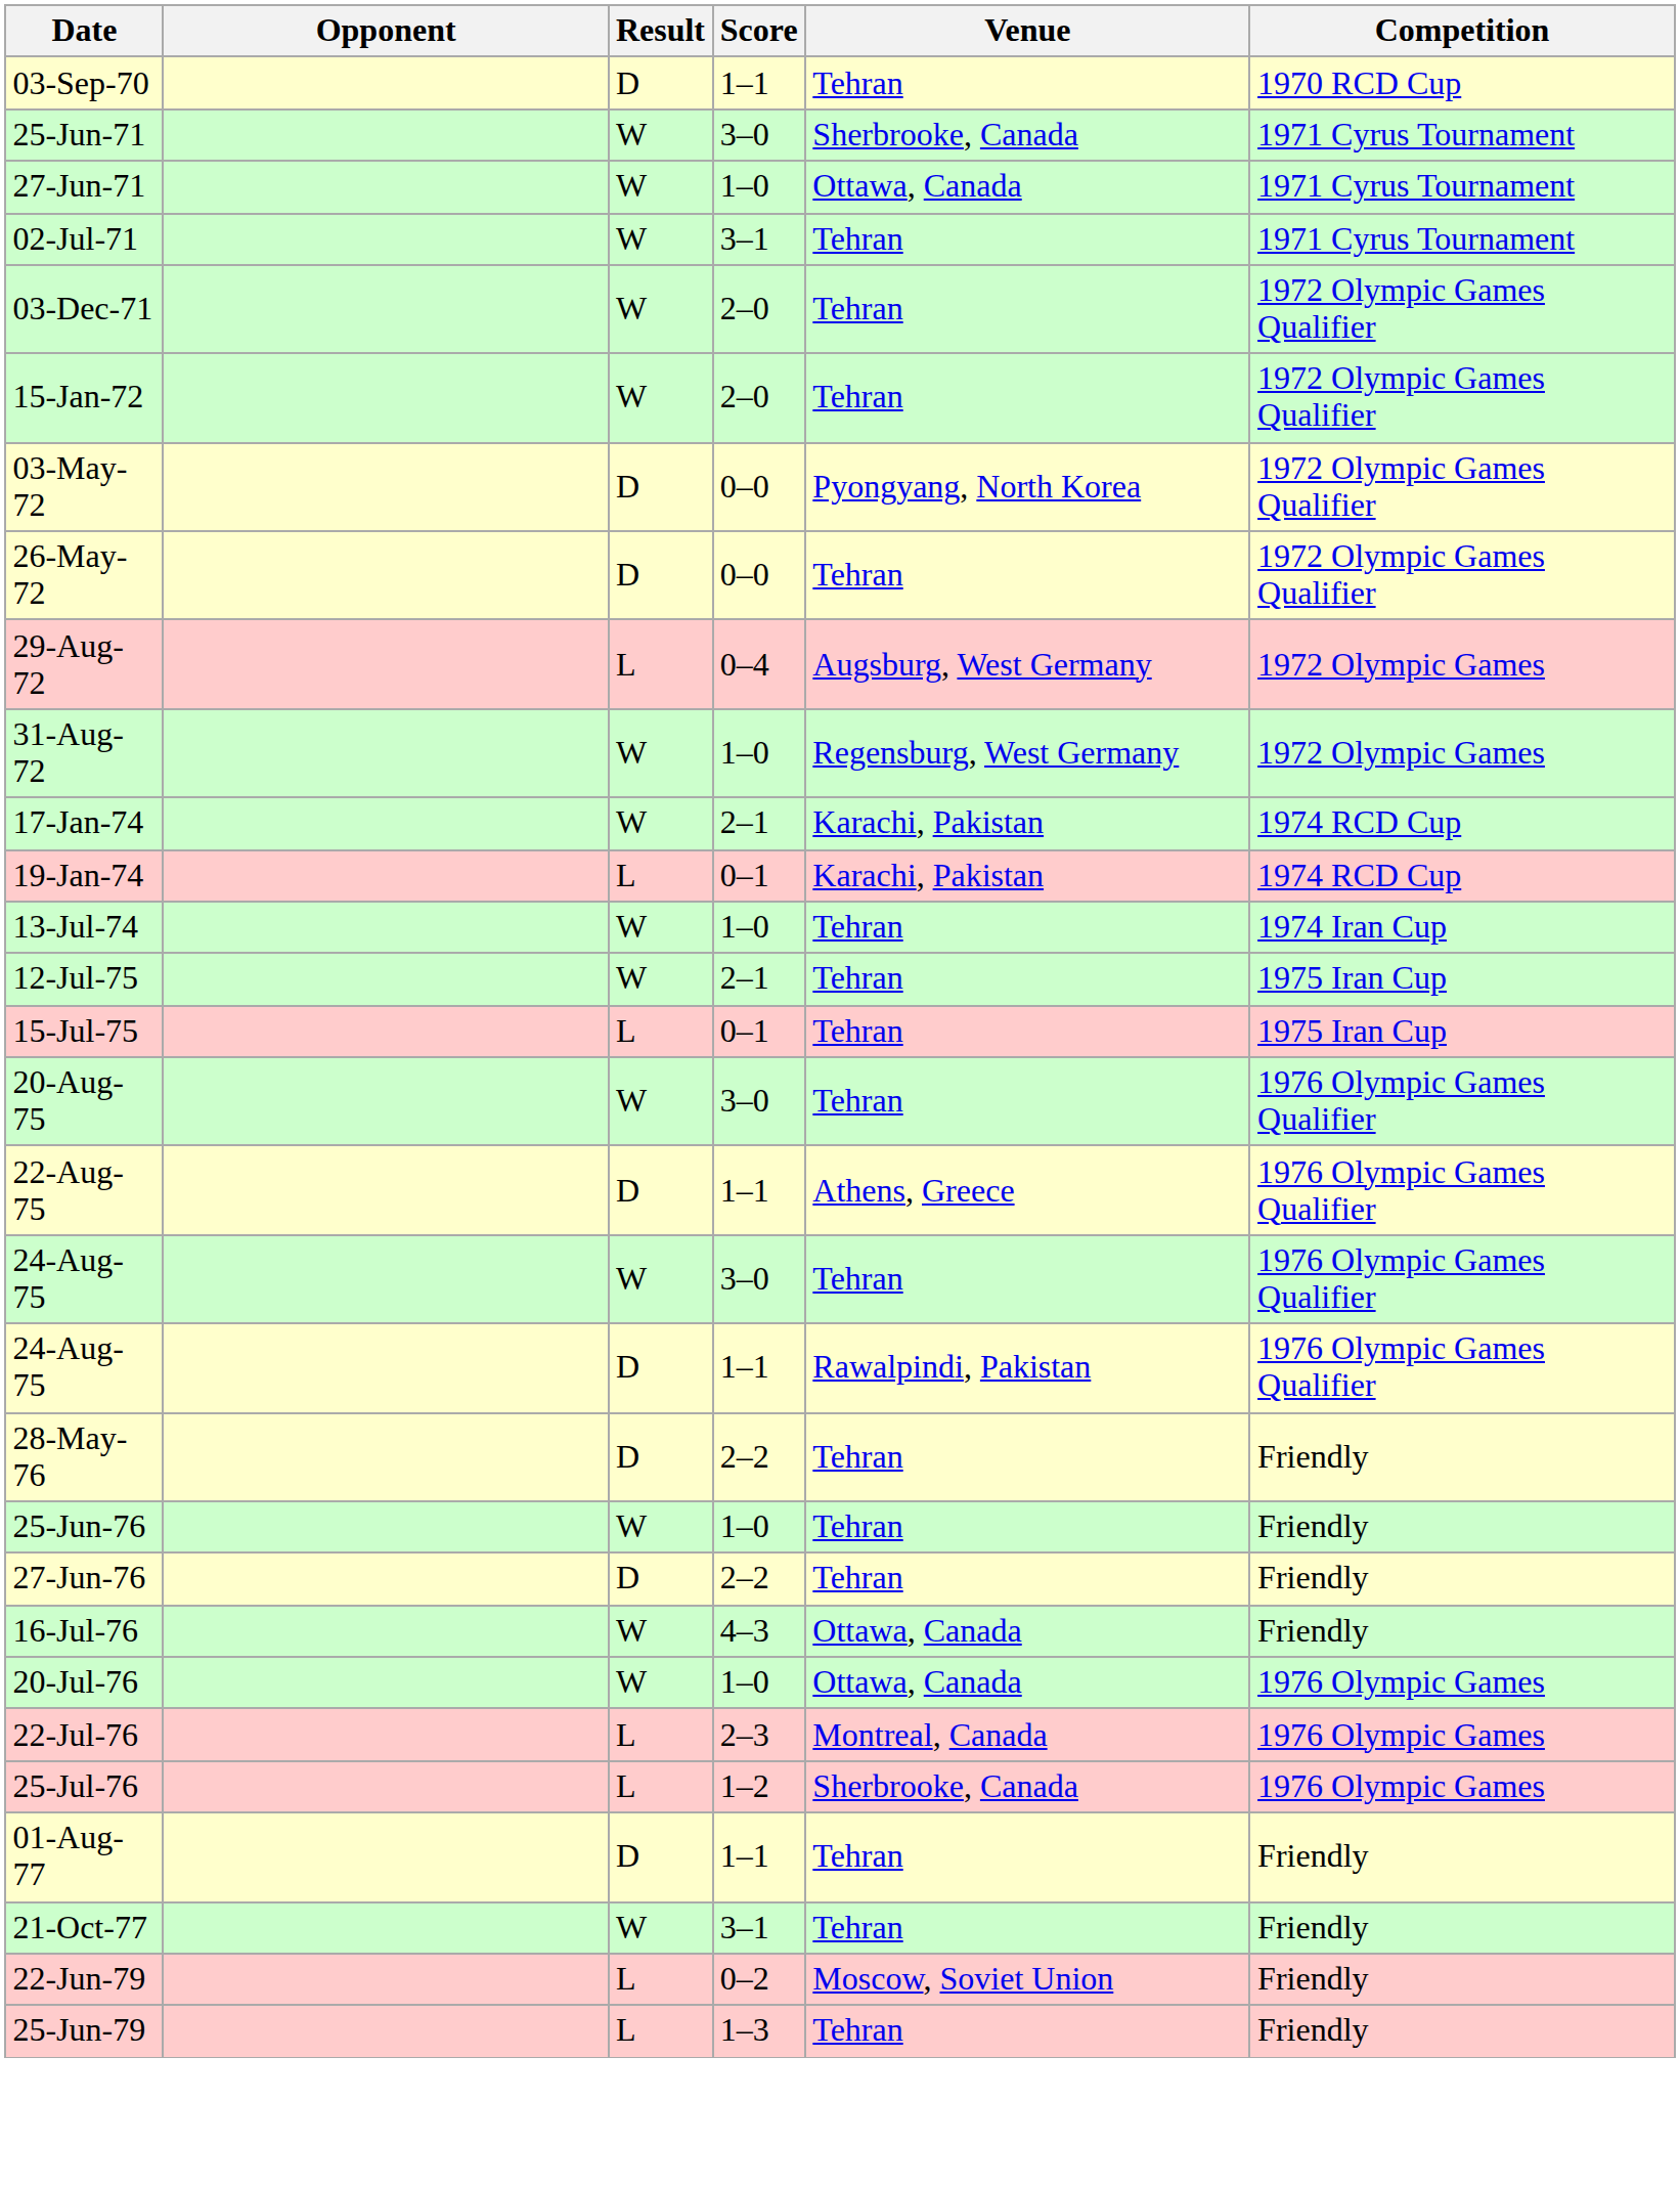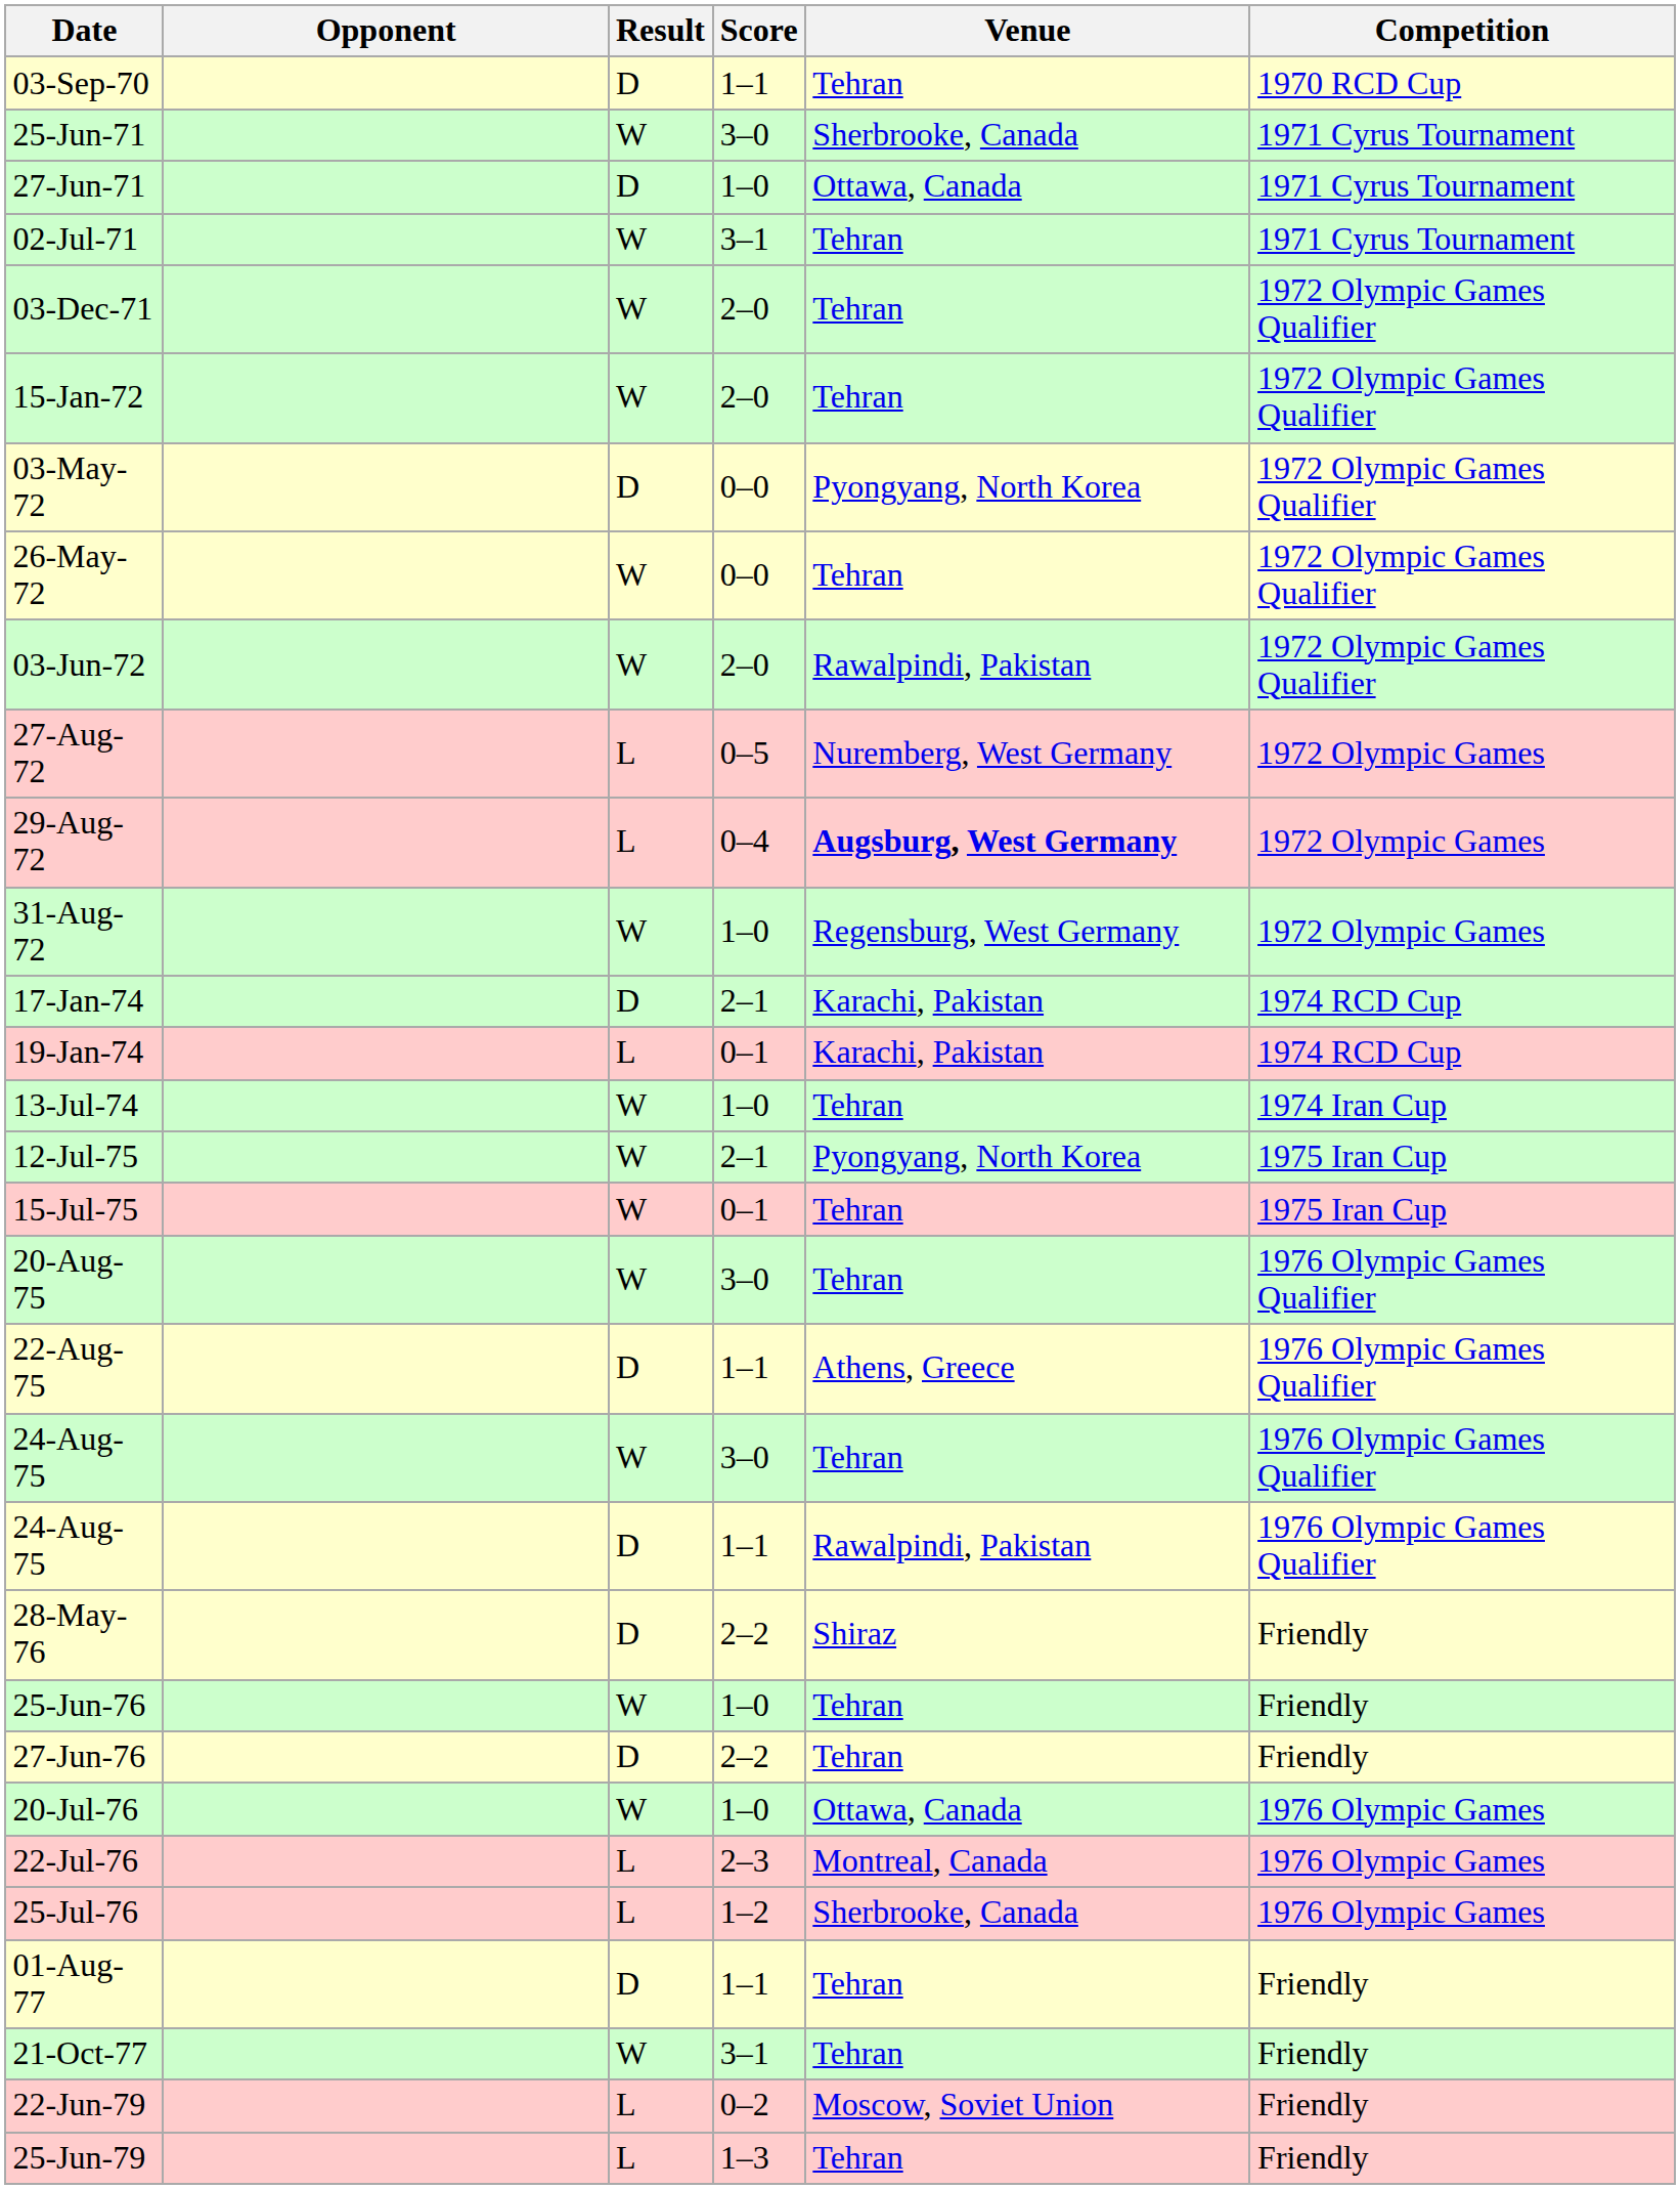 <table class="wikitable">
 <tr>
 <th width=70>Date</th>
 <th width=210>Opponent</th>
 <th>Result</th>
 <th>Score</th>
 <th width=210>Venue</th>
 <th width=200>Competition</th>
 </tr>
 <tr bgcolor=#FFFFCC>
 <td>03-Sep-70</td>
 <td></td>
 <td>D</td>
 <td>1–1</td>
 <td><a href='#'>Tehran</a></td>
 <td><a href='#'>1970 RCD Cup</a></td>
 </tr>
 <tr bgcolor=#CCFFCC>
 <td>25-Jun-71</td>
 <td></td>
 <td>W</td>
 <td>3–0</td>
 <td><a href='#'>Sherbrooke</a>, <a href='#'>Canada</a></td>
 <td><a href='#'>1971 Cyrus Tournament</a></td>
 </tr>
 <tr bgcolor=#CCFFCC>
 <td>27-Jun-71</td>
 <td></td>
-<td>W</td>
+<td>D</td>
 <td>1–0</td>
 <td><a href='#'>Ottawa</a>, <a href='#'>Canada</a></td>
 <td><a href='#'>1971 Cyrus Tournament</a></td>
 </tr>
 <tr bgcolor=#CCFFCC>
 <td>02-Jul-71</td>
 <td></td>
 <td>W</td>
 <td>3–1</td>
 <td><a href='#'>Tehran</a></td>
 <td><a href='#'>1971 Cyrus Tournament</a></td>
 </tr>
 <tr bgcolor=#CCFFCC>
 <td>03-Dec-71</td>
 <td></td>
 <td>W</td>
 <td>2–0</td>
 <td><a href='#'>Tehran</a></td>
 <td><a href='#'>1972 Olympic Games Qualifier</a></td>
 </tr>
 <tr bgcolor=#CCFFCC>
 <td>15-Jan-72</td>
 <td></td>
 <td>W</td>
 <td>2–0</td>
 <td><a href='#'>Tehran</a></td>
 <td><a href='#'>1972 Olympic Games Qualifier</a></td>
 </tr>
 <tr bgcolor=#FFFFCC>
 <td>03-May-72</td>
 <td></td>
 <td>D</td>
 <td>0–0</td>
 <td><a href='#'>Pyongyang</a>, <a href='#'>North Korea</a></td>
 <td><a href='#'>1972 Olympic Games Qualifier</a></td>
 </tr>
 <tr bgcolor=#FFFFCC>
 <td>26-May-72</td>
 <td></td>
-<td>D</td>
+<td>W</td>
 <td>0–0</td>
 <td><a href='#'>Tehran</a></td>
 <td><a href='#'>1972 Olympic Games Qualifier</a></td>
+</tr>
+<tr bgcolor=#CCFFCC>
+<td>03-Jun-72</td>
+<td></td>
+<td>W</td>
+<td>2–0</td>
+<td><a href='#'>Rawalpindi</a>, <a href='#'>Pakistan</a></td>
+<td><a href='#'>1972 Olympic Games Qualifier</a></td>
+</tr>
+<tr bgcolor=#FFCCCC>
+<td>27-Aug-72</td>
+<td></td>
+<td>L</td>
+<td>0–5</td>
+<td><a href='#'>Nuremberg</a>, <a href='#'>West Germany</a></td>
+<td><a href='#'>1972 Olympic Games</a></td>
 </tr>
 <tr bgcolor=#FFCCCC>
 <td>29-Aug-72</td>
 <td></td>
 <td>L</td>
 <td>0–4</td>
-<td><a href='#'>Augsburg</a>, <a href='#'>West Germany</a></td>
+<td><strong><a href='#'>Augsburg</a>, <a href='#'>West Germany</a></strong></td>
 <td><a href='#'>1972 Olympic Games</a></td>
 </tr>
 <tr bgcolor=#CCFFCC>
 <td>31-Aug-72</td>
 <td></td>
 <td>W</td>
 <td>1–0</td>
 <td><a href='#'>Regensburg</a>, <a href='#'>West Germany</a></td>
 <td><a href='#'>1972 Olympic Games</a></td>
 </tr>
 <tr bgcolor=#CCFFCC>
 <td>17-Jan-74</td>
 <td></td>
-<td>W</td>
+<td>D</td>
 <td>2–1</td>
 <td><a href='#'>Karachi</a>, <a href='#'>Pakistan</a></td>
 <td><a href='#'>1974 RCD Cup</a></td>
 </tr>
 <tr bgcolor=#FFCCCC>
 <td>19-Jan-74</td>
 <td></td>
 <td>L</td>
 <td>0–1</td>
 <td><a href='#'>Karachi</a>, <a href='#'>Pakistan</a></td>
 <td><a href='#'>1974 RCD Cup</a></td>
 </tr>
 <tr bgcolor=#CCFFCC>
 <td>13-Jul-74</td>
 <td></td>
 <td>W</td>
 <td>1–0</td>
 <td><a href='#'>Tehran</a></td>
 <td><a href='#'>1974 Iran Cup</a></td>
 </tr>
 <tr bgcolor=#CCFFCC>
 <td>12-Jul-75</td>
 <td></td>
 <td>W</td>
 <td>2–1</td>
-<td><a href='#'>Tehran</a></td>
+<td><a href='#'>Pyongyang</a>, <a href='#'>North Korea</a></td>
 <td><a href='#'>1975 Iran Cup</a></td>
 </tr>
 <tr bgcolor=#FFCCCC>
 <td>15-Jul-75</td>
 <td></td>
-<td>L</td>
+<td>W</td>
 <td>0–1</td>
 <td><a href='#'>Tehran</a></td>
 <td><a href='#'>1975 Iran Cup</a></td>
 </tr>
 <tr bgcolor=#CCFFCC>
 <td>20-Aug-75</td>
 <td></td>
 <td>W</td>
 <td>3–0</td>
 <td><a href='#'>Tehran</a></td>
 <td><a href='#'>1976 Olympic Games Qualifier</a></td>
 </tr>
 <tr bgcolor=#FFFFCC>
 <td>22-Aug-75</td>
 <td></td>
 <td>D</td>
 <td>1–1</td>
 <td><a href='#'>Athens</a>, <a href='#'>Greece</a></td>
 <td><a href='#'>1976 Olympic Games Qualifier</a></td>
 </tr>
 <tr bgcolor=#CCFFCC>
 <td>24-Aug-75</td>
 <td></td>
 <td>W</td>
 <td>3–0</td>
 <td><a href='#'>Tehran</a></td>
 <td><a href='#'>1976 Olympic Games Qualifier</a></td>
 </tr>
 <tr bgcolor=#FFFFCC>
 <td>24-Aug-75</td>
 <td></td>
 <td>D</td>
 <td>1–1</td>
 <td><a href='#'>Rawalpindi</a>, <a href='#'>Pakistan</a></td>
 <td><a href='#'>1976 Olympic Games Qualifier</a></td>
 </tr>
 <tr bgcolor=#FFFFCC>
 <td>28-May-76</td>
 <td></td>
 <td>D</td>
 <td>2–2</td>
-<td><a href='#'>Tehran</a></td>
+<td><a href='#'>Shiraz</a></td>
 <td>Friendly</td>
 </tr>
 <tr bgcolor=#CCFFCC>
 <td>25-Jun-76</td>
 <td></td>
 <td>W</td>
 <td>1–0</td>
 <td><a href='#'>Tehran</a></td>
 <td>Friendly</td>
 </tr>
 <tr bgcolor=#FFFFCC>
 <td>27-Jun-76</td>
 <td></td>
 <td>D</td>
 <td>2–2</td>
 <td><a href='#'>Tehran</a></td>
-<td>Friendly</td>
-</tr>
-<tr bgcolor=#CCFFCC>
-<td>16-Jul-76</td>
-<td></td>
-<td>W</td>
-<td>4–3</td>
-<td><a href='#'>Ottawa</a>, <a href='#'>Canada</a></td>
 <td>Friendly</td>
 </tr>
 <tr bgcolor=#CCFFCC>
 <td>20-Jul-76</td>
 <td></td>
 <td>W</td>
 <td>1–0</td>
 <td><a href='#'>Ottawa</a>, <a href='#'>Canada</a></td>
 <td><a href='#'>1976 Olympic Games</a></td>
 </tr>
 <tr bgcolor=#FFCCCC>
 <td>22-Jul-76</td>
 <td></td>
 <td>L</td>
 <td>2–3</td>
 <td><a href='#'>Montreal</a>, <a href='#'>Canada</a></td>
 <td><a href='#'>1976 Olympic Games</a></td>
 </tr>
 <tr bgcolor=#FFCCCC>
 <td>25-Jul-76</td>
 <td></td>
 <td>L</td>
 <td>1–2</td>
 <td><a href='#'>Sherbrooke</a>, <a href='#'>Canada</a></td>
 <td><a href='#'>1976 Olympic Games</a></td>
 </tr>
 <tr bgcolor=#FFFFCC>
 <td>01-Aug-77</td>
 <td></td>
 <td>D</td>
 <td>1–1</td>
 <td><a href='#'>Tehran</a></td>
 <td>Friendly</td>
 </tr>
 <tr bgcolor=#CCFFCC>
 <td>21-Oct-77</td>
 <td></td>
 <td>W</td>
 <td>3–1</td>
 <td><a href='#'>Tehran</a></td>
 <td>Friendly</td>
 </tr>
 <tr bgcolor=#FFCCCC>
 <td>22-Jun-79</td>
 <td></td>
 <td>L</td>
 <td>0–2</td>
 <td><a href='#'>Moscow</a>, <a href='#'>Soviet Union</a></td>
 <td>Friendly</td>
 </tr>
 <tr bgcolor=#FFCCCC>
 <td>25-Jun-79</td>
 <td></td>
 <td>L</td>
 <td>1–3</td>
 <td><a href='#'>Tehran</a></td>
 <td>Friendly</td>
 </tr>
 </table>
